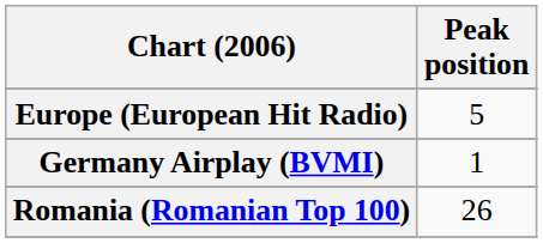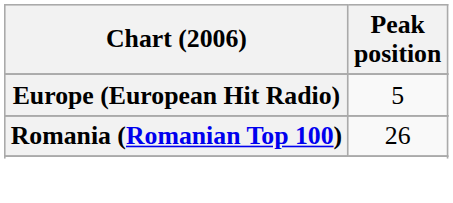 <table class="wikitable sortable plainrowheaders" style="text-align:center">
 <tr>
 <th scope="col">Chart (2006)</th>
 <th scope="col">Peak<br>position</th>
 </tr>
 <tr>
 </tr>
 <tr>
 </tr>
 <tr>
 </tr>
 <tr>
 </tr>
 <tr>
 </tr>
 <tr>
 </tr>
 <tr>
 </tr>
 <tr>
 </tr>
 <tr>
 <th scope="row">Europe (European Hit Radio)</th>
 <td>5</td>
 </tr>
 <tr>
 </tr>
 <tr>
 </tr>
 <tr>
-<th scope="row">Germany Airplay (<a href='#'>BVMI</a>)</th>
-<td>1</td>
-</tr>
-<tr>
 </tr>
 <tr>
 </tr>
 <tr>
 </tr>
 <tr>
 </tr>
 <tr>
 </tr>
 <tr>
 </tr>
 <tr>
 <th scope="row">Romania (<a href='#'>Romanian Top 100</a>)</th>
 <td>26</td>
 </tr>
 <tr>
 </tr>
 <tr>
 </tr>
 <tr>
 </tr>
 <tr>
 </tr>
 </table>
